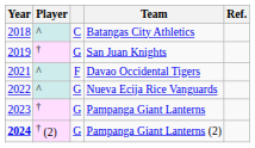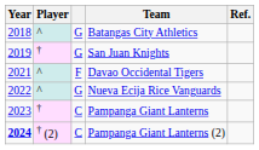 <table class="wikitable sortable">
 <tr>
 <th>Year</th>
 <th>Player</th>
 <th></th>
 <th>Team</th>
 <th class="unsortable">Ref.</th>
 </tr>
 <tr>
 <td align=center><a href='#'>2018</a></td>
 <td bgcolor="#CFECEC">^</td>
-<td align=center><a href='#'>C</a></td>
+<td align=center><a href='#'>G</a></td>
 <td><a href='#'>Batangas City Athletics</a></td>
 <td></td>
 </tr>
 <tr>
 <td align=center><a href='#'>2019</a></td>
 <td bgcolor="#FFDDFF"><sup>†</sup></td>
 <td align=center><a href='#'>G</a></td>
 <td><a href='#'>San Juan Knights</a></td>
 <td></td>
 </tr>
 <tr>
 <td align=center><a href='#'>2021</a></td>
 <td bgcolor="#CFECEC">^</td>
 <td align=center><a href='#'>F</a></td>
 <td><a href='#'>Davao Occidental Tigers</a></td>
 <td></td>
 </tr>
 <tr>
 <td align=center><a href='#'>2022</a></td>
 <td bgcolor="#CFECEC">^</td>
 <td align=center><a href='#'>G</a></td>
 <td><a href='#'>Nueva Ecija Rice Vanguards</a></td>
 <td></td>
 </tr>
 <tr>
 <td align=center><a href='#'>2023</a></td>
 <td bgcolor="#FFDDFF"><sup>†</sup></td>
-<td align=center><a href='#'>G</a></td>
+<td align=center><a href='#'>C</a></td>
 <td><a href='#'>Pampanga Giant Lanterns</a></td>
 <td></td>
 </tr>
 <tr>
 <td align=center><strong><a href='#'>2024</a></strong></td>
 <td bgcolor="#FFDDFF"><sup>†</sup> (2)</td>
-<td align=center><a href='#'>G</a></td>
+<td align=center><a href='#'>C</a></td>
 <td><a href='#'>Pampanga Giant Lanterns</a> (2)</td>
 <td></td>
 </tr>
 </table>
